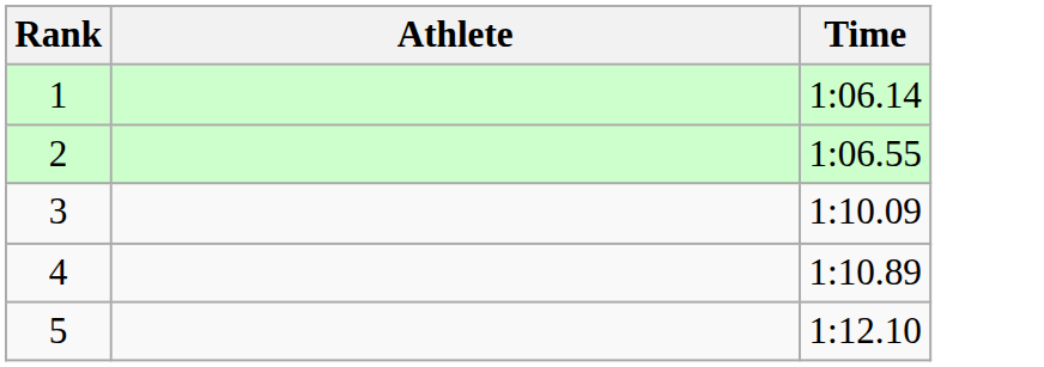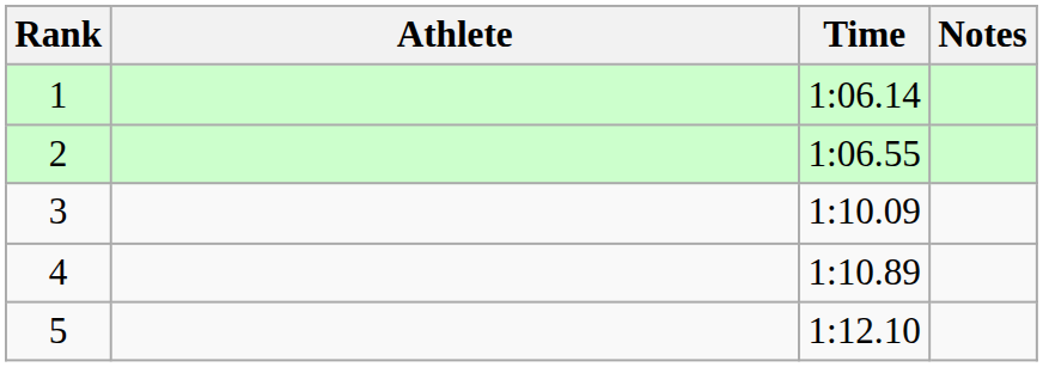 <table class="wikitable" style="text-align:center">
 <tr>
 <th>Rank</th>
 <th Style="width:18em">Athlete</th>
 <th>Time</th>
+<th>Notes</th>
 </tr>
 <tr style="background:#cfc">
 <td>1</td>
 <td style="text-align:left"></td>
 <td>1:06.14</td>
+<td></td>
 </tr>
 <tr style="background:#cfc">
 <td>2</td>
 <td style="text-align:left"></td>
 <td>1:06.55</td>
+<td></td>
 </tr>
 <tr>
 <td>3</td>
 <td style="text-align:left"></td>
 <td>1:10.09</td>
+<td></td>
 </tr>
 <tr>
 <td>4</td>
 <td style="text-align:left"></td>
 <td>1:10.89</td>
+<td></td>
 </tr>
 <tr>
 <td>5</td>
 <td style="text-align:left"></td>
 <td>1:12.10</td>
+<td></td>
 </tr>
 </table>
